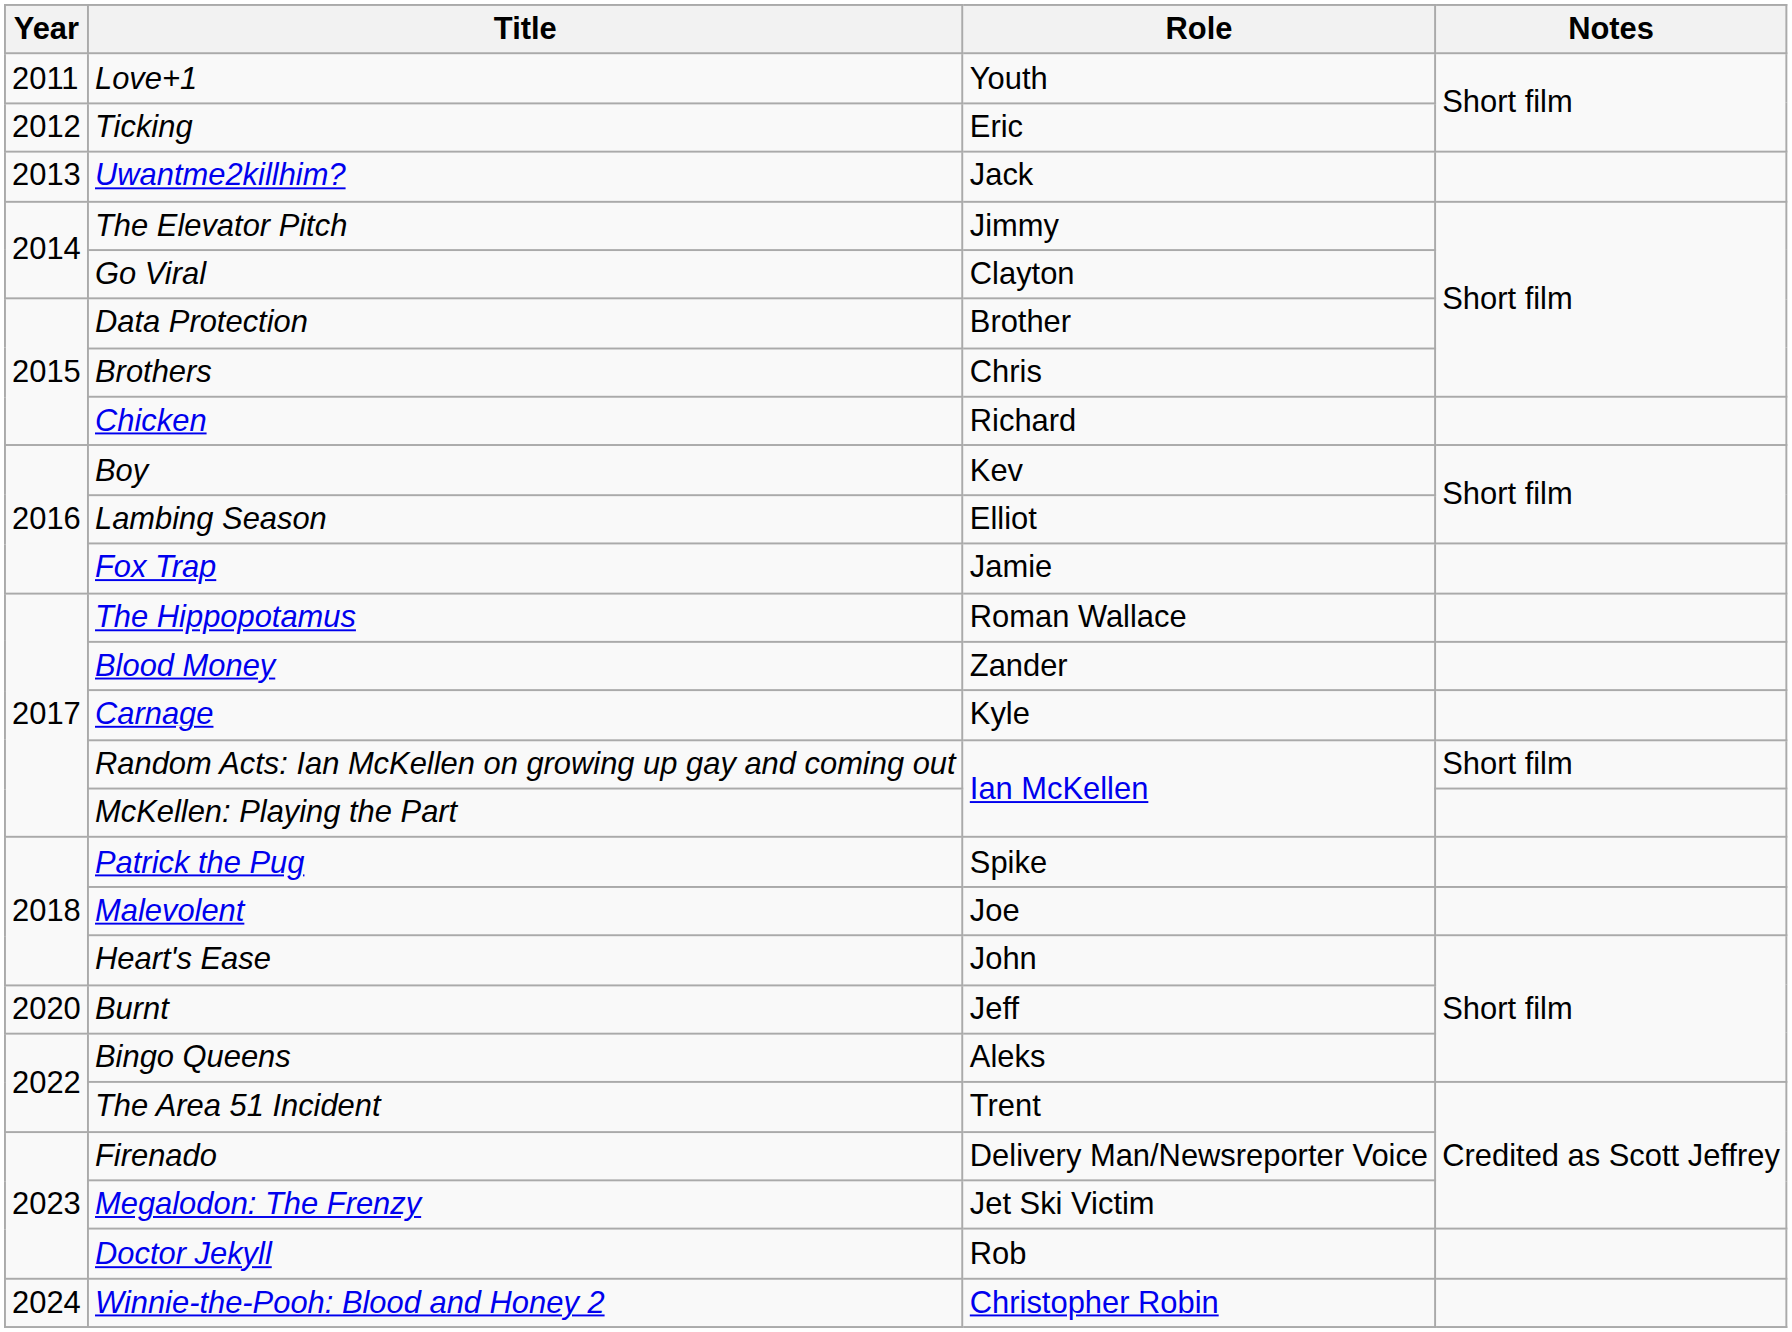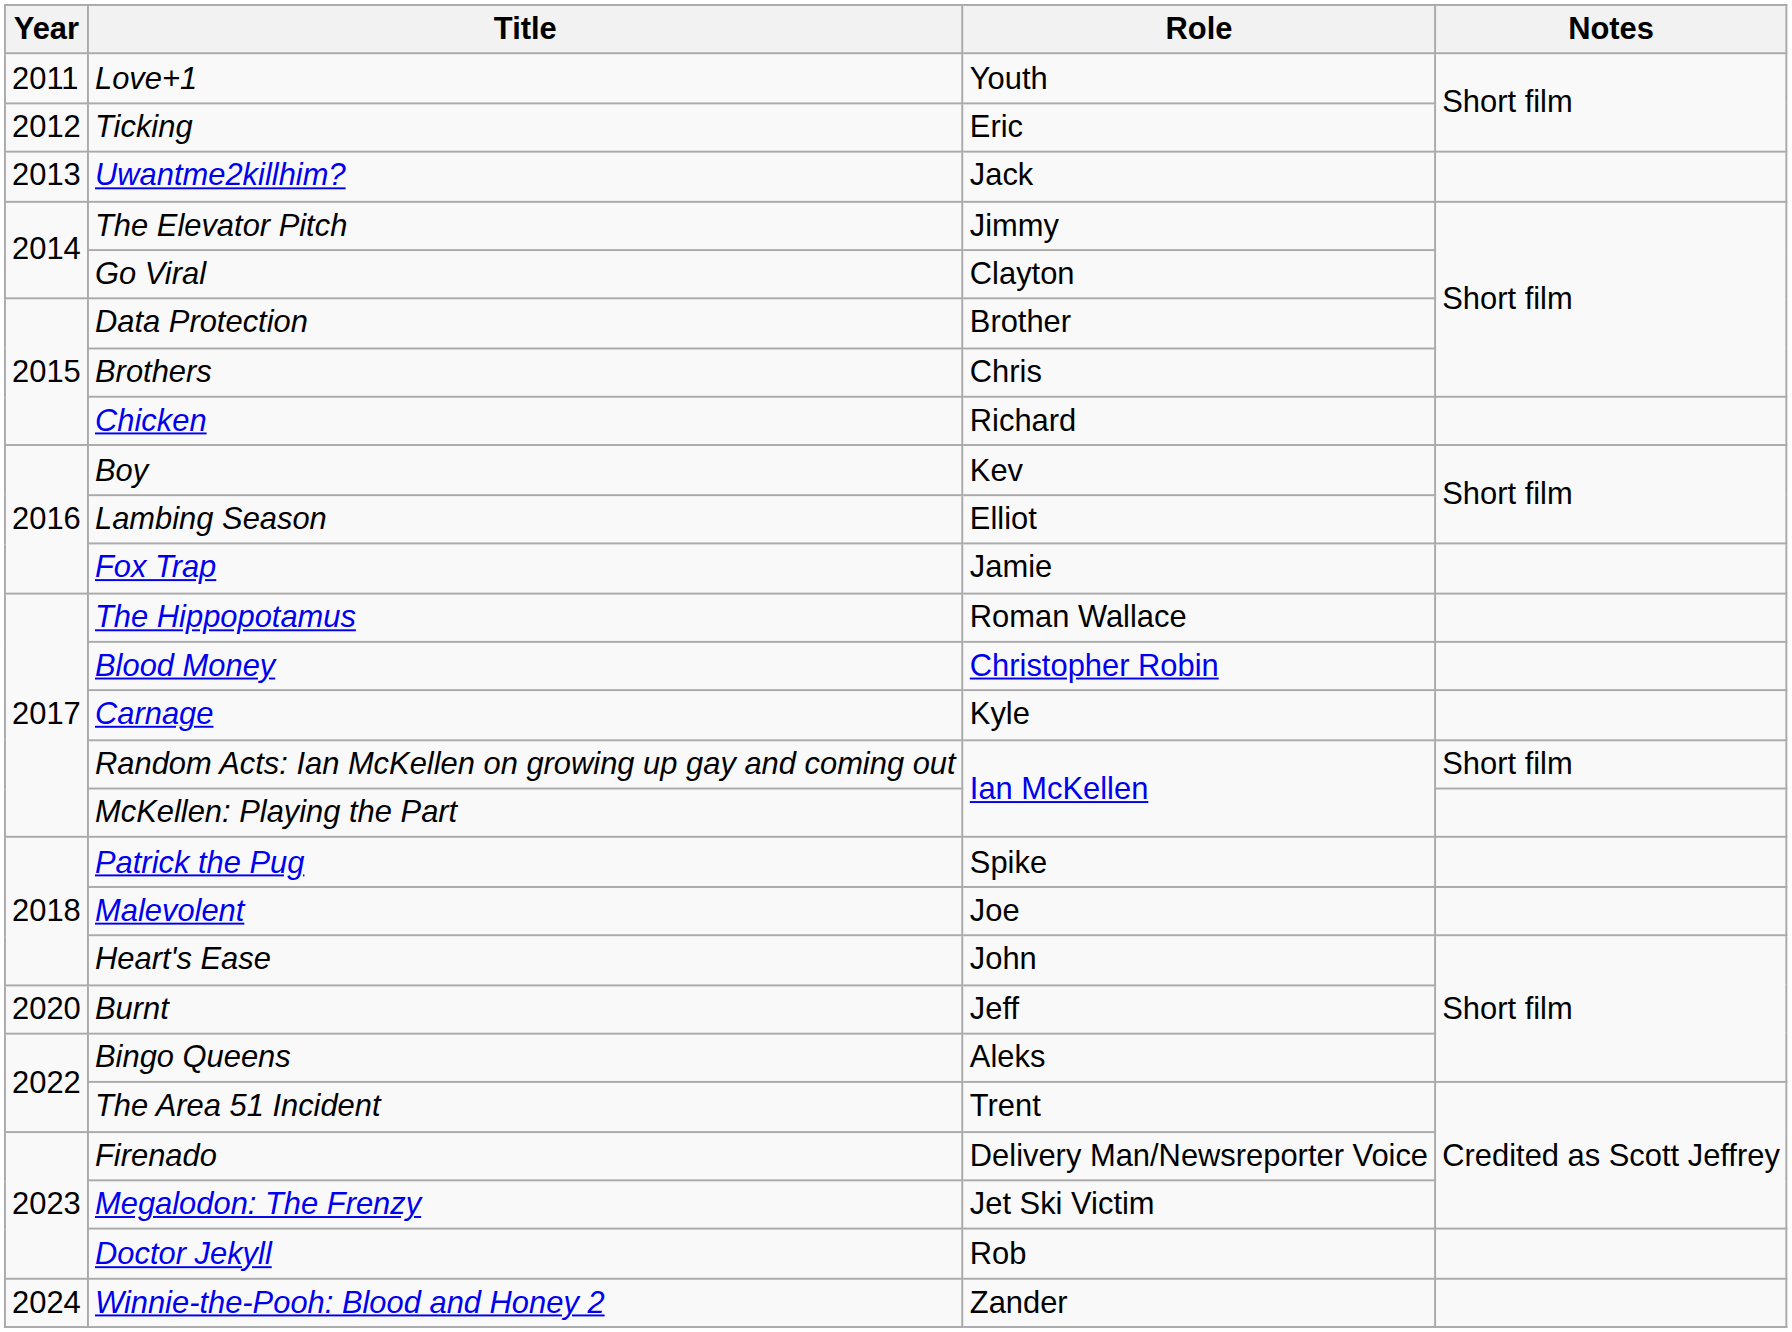 <table class="wikitable sortable">
 <tr>
 <th>Year</th>
 <th>Title</th>
 <th>Role</th>
 <th class="unsortable">Notes</th>
 </tr>
 <tr>
 <td>2011</td>
 <td><em>Love+1</em></td>
 <td>Youth</td>
 <td rowspan="2">Short film</td>
 </tr>
 <tr>
 <td>2012</td>
 <td><em>Ticking</em></td>
 <td>Eric</td>
 </tr>
 <tr>
 <td>2013</td>
 <td><em><a href='#'>Uwantme2killhim?</a></em></td>
 <td>Jack</td>
 <td></td>
 </tr>
 <tr>
 <td rowspan="2">2014</td>
 <td><em>The Elevator Pitch</em></td>
 <td>Jimmy</td>
 <td rowspan="4">Short film</td>
 </tr>
 <tr>
 <td><em>Go Viral</em></td>
 <td>Clayton</td>
 </tr>
 <tr>
 <td rowspan="3">2015</td>
 <td><em>Data Protection</em></td>
 <td>Brother</td>
 </tr>
 <tr>
 <td><em>Brothers</em></td>
 <td>Chris</td>
 </tr>
 <tr>
 <td><em><a href='#'>Chicken</a></em></td>
 <td>Richard</td>
 <td></td>
 </tr>
 <tr>
 <td rowspan="3">2016</td>
 <td><em>Boy</em></td>
 <td>Kev</td>
 <td rowspan="2">Short film</td>
 </tr>
 <tr>
 <td><em>Lambing Season</em></td>
 <td>Elliot</td>
 </tr>
 <tr>
 <td><em><a href='#'>Fox Trap</a></em></td>
 <td>Jamie</td>
 <td></td>
 </tr>
 <tr>
 <td rowspan="5">2017</td>
 <td><em><a href='#'>The Hippopotamus</a></em></td>
 <td>Roman Wallace</td>
 <td></td>
 </tr>
 <tr>
 <td><em><a href='#'>Blood Money</a></em></td>
-<td>Zander</td>
+<td><a href='#'>Christopher Robin</a></td>
 <td></td>
 </tr>
 <tr>
 <td><em><a href='#'>Carnage</a></em></td>
 <td>Kyle</td>
 <td></td>
 </tr>
 <tr>
 <td><em>Random Acts: Ian McKellen on growing up gay and coming out</em></td>
 <td rowspan="2"><a href='#'>Ian McKellen</a></td>
 <td>Short film</td>
 </tr>
 <tr>
 <td><em>McKellen: Playing the Part</em></td>
 <td></td>
 </tr>
 <tr>
 <td rowspan="3">2018</td>
 <td><em><a href='#'>Patrick the Pug</a></em></td>
 <td>Spike</td>
 <td></td>
 </tr>
 <tr>
 <td><em><a href='#'>Malevolent</a></em></td>
 <td>Joe</td>
 <td></td>
 </tr>
 <tr>
 <td><em>Heart's Ease</em></td>
 <td>John</td>
 <td rowspan="3">Short film</td>
 </tr>
 <tr>
 <td>2020</td>
 <td><em>Burnt</em></td>
 <td>Jeff</td>
 </tr>
 <tr>
 <td rowspan="2">2022</td>
 <td><em>Bingo Queens</em></td>
 <td>Aleks</td>
 </tr>
 <tr>
 <td><em>The Area 51 Incident</em></td>
 <td>Trent</td>
 <td rowspan="3">Credited as Scott Jeffrey</td>
 </tr>
 <tr>
 <td rowspan="3">2023</td>
 <td><em>Firenado</em></td>
 <td>Delivery Man/Newsreporter Voice</td>
 </tr>
 <tr>
 <td><em><a href='#'>Megalodon: The Frenzy</a></em></td>
 <td>Jet Ski Victim</td>
 </tr>
 <tr>
 <td><em><a href='#'>Doctor Jekyll</a></em></td>
 <td>Rob</td>
 <td></td>
 </tr>
 <tr>
 <td>2024</td>
 <td><em><a href='#'>Winnie-the-Pooh: Blood and Honey 2</a></em></td>
-<td><a href='#'>Christopher Robin</a></td>
+<td>Zander</td>
 <td></td>
 </tr>
 </table>
